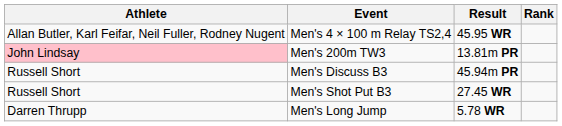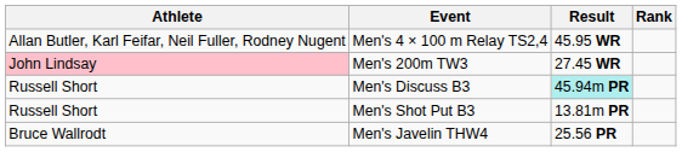 <table class="wikitable" style="font-size:90%">
 <tr>
 <th>Athlete</th>
 <th>Event</th>
 <th>Result</th>
 <th>Rank</th>
 </tr>
 <tr>
 <td>Allan Butler, Karl Feifar, Neil Fuller, Rodney Nugent</td>
 <td>Men's 4 × 100 m Relay TS2,4</td>
 <td>45.95 <strong>WR</strong></td>
 <td></td>
 </tr>
 <tr>
 <td style="background: pink;">John Lindsay</td>
 <td>Men's 200m TW3</td>
-<td>13.81m <strong>PR</strong></td>
+<td>27.45 <strong>WR</strong></td>
 <td></td>
 </tr>
 <tr>
 <td>Russell Short</td>
 <td>Men's Discuss B3</td>
-<td>45.94m <strong>PR</strong></td>
+<td style="background: paleturquoise;">45.94m <strong>PR</strong></td>
 <td></td>
 </tr>
 <tr>
 <td>Russell Short</td>
 <td>Men's Shot Put B3</td>
-<td>27.45 <strong>WR</strong></td>
+<td>13.81m <strong>PR</strong></td>
 <td></td>
 </tr>
 <tr>
-<td>Darren Thrupp</td>
-<td>Men's Long Jump</td>
-<td>5.78 <strong>WR</strong></td>
+<td>Bruce Wallrodt</td>
+<td>Men's Javelin THW4</td>
+<td>25.56 <strong>PR</strong></td>
 <td></td>
 </tr>
 </table>
